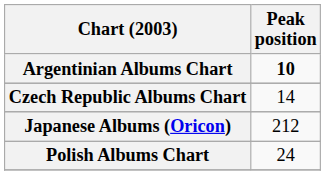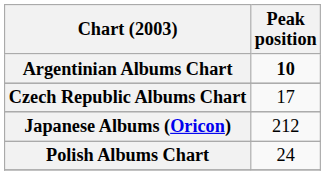 <table class="wikitable sortable plainrowheaders">
 <tr>
 <th>Chart (2003)</th>
 <th>Peak<br>position</th>
 </tr>
 <tr>
 <th scope="row">Argentinian Albums Chart</th>
 <td align="center"><strong>10</strong></td>
 </tr>
 <tr>
 </tr>
 <tr>
 </tr>
 <tr>
 <th scope="row">Czech Republic Albums Chart</th>
-<td align="center">14</td>
+<td align="center">17</td>
 </tr>
 <tr>
 </tr>
 <tr>
 </tr>
 <tr>
 </tr>
 <tr>
 </tr>
 <tr>
 <th scope="row">Japanese Albums (<a href='#'>Oricon</a>)</th>
 <td align="center">212</td>
 </tr>
 <tr>
 </tr>
 <tr>
 <th scope="row">Polish Albums Chart</th>
 <td align="center">24</td>
 </tr>
 <tr>
 </tr>
 <tr>
 </tr>
 <tr>
 </tr>
 <tr>
 </tr>
 <tr>
 </tr>
 </table>
